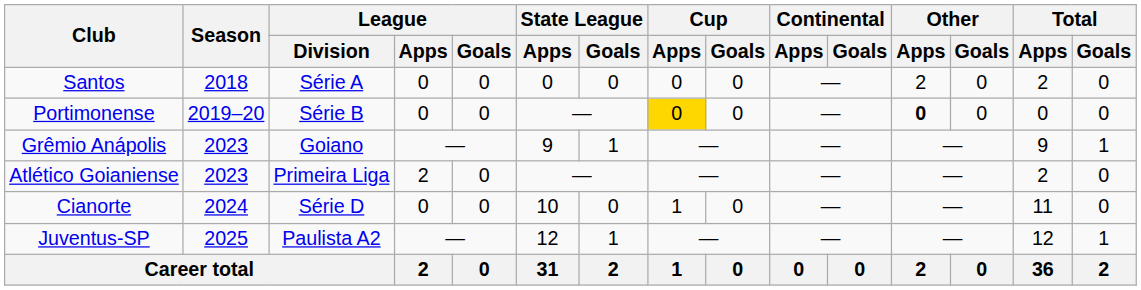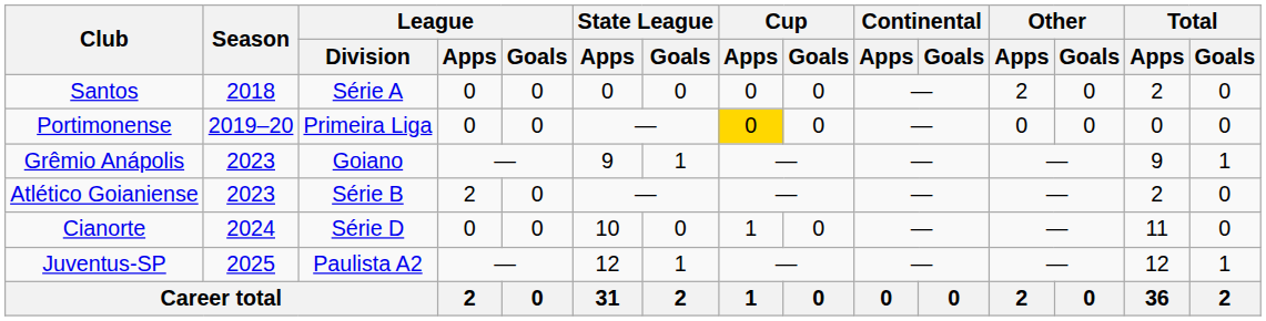 <table class="wikitable" style="text-align:center">
 <tr>
 <th rowspan="2">Club</th>
 <th rowspan="2">Season</th>
 <th colspan="3">League</th>
 <th colspan="2">State League</th>
 <th colspan="2">Cup</th>
 <th colspan="2">Continental</th>
 <th colspan="2">Other</th>
 <th colspan="2">Total</th>
 </tr>
 <tr>
 <th>Division</th>
 <th>Apps</th>
 <th>Goals</th>
 <th>Apps</th>
 <th>Goals</th>
 <th>Apps</th>
 <th>Goals</th>
 <th>Apps</th>
 <th>Goals</th>
 <th>Apps</th>
 <th>Goals</th>
 <th>Apps</th>
 <th>Goals</th>
 </tr>
 <tr>
 <td><a href='#'>Santos</a></td>
 <td><a href='#'>2018</a></td>
 <td><a href='#'>Série A</a></td>
 <td>0</td>
 <td>0</td>
 <td>0</td>
 <td>0</td>
 <td>0</td>
 <td>0</td>
 <td colspan="2">—</td>
 <td>2</td>
 <td>0</td>
 <td>2</td>
 <td>0</td>
 </tr>
 <tr>
 <td><a href='#'>Portimonense</a></td>
 <td><a href='#'>2019–20</a></td>
-<td><a href='#'>Série B</a></td>
+<td><a href='#'>Primeira Liga</a></td>
 <td>0</td>
 <td>0</td>
 <td colspan="2">—</td>
 <td style="background: gold;">0</td>
 <td>0</td>
 <td colspan="2">—</td>
-<td><strong>0</strong></td>
+<td>0</td>
 <td>0</td>
 <td>0</td>
 <td>0</td>
 </tr>
 <tr>
 <td><a href='#'>Grêmio Anápolis</a></td>
 <td><a href='#'>2023</a></td>
 <td><a href='#'>Goiano</a></td>
 <td colspan="2">—</td>
 <td>9</td>
 <td>1</td>
 <td colspan="2">—</td>
 <td colspan="2">—</td>
 <td colspan="2">—</td>
 <td>9</td>
 <td>1</td>
 </tr>
 <tr>
 <td><a href='#'>Atlético Goianiense</a></td>
 <td><a href='#'>2023</a></td>
-<td><a href='#'>Primeira Liga</a></td>
+<td><a href='#'>Série B</a></td>
 <td>2</td>
 <td>0</td>
 <td colspan="2">—</td>
 <td colspan="2">—</td>
 <td colspan="2">—</td>
 <td colspan="2">—</td>
 <td>2</td>
 <td>0</td>
 </tr>
 <tr>
 <td><a href='#'>Cianorte</a></td>
 <td><a href='#'>2024</a></td>
 <td><a href='#'>Série D</a></td>
 <td>0</td>
 <td>0</td>
 <td>10</td>
 <td>0</td>
 <td>1</td>
 <td>0</td>
 <td colspan="2">—</td>
 <td colspan="2">—</td>
 <td>11</td>
 <td>0</td>
 </tr>
 <tr>
 <td><a href='#'>Juventus-SP</a></td>
 <td><a href='#'>2025</a></td>
 <td><a href='#'>Paulista A2</a></td>
 <td colspan="2">—</td>
 <td>12</td>
 <td>1</td>
 <td colspan="2">—</td>
 <td colspan="2">—</td>
 <td colspan="2">—</td>
 <td>12</td>
 <td>1</td>
 </tr>
 <tr>
 <th colspan="3">Career total</th>
 <th>2</th>
 <th>0</th>
 <th>31</th>
 <th>2</th>
 <th>1</th>
 <th>0</th>
 <th>0</th>
 <th>0</th>
 <th>2</th>
 <th>0</th>
 <th>36</th>
 <th>2</th>
 </tr>
 </table>
